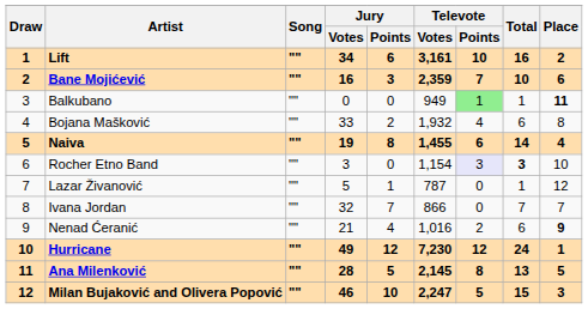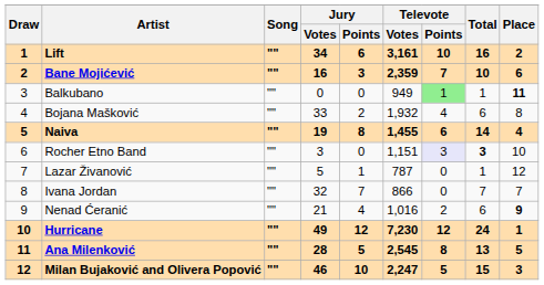 <table class="sortable wikitable" style="margin: 1em auto 1em auto; text-align:center;">
 <tr>
 </tr>
 <tr>
 <th rowspan="2">Draw</th>
 <th rowspan="2">Artist</th>
 <th rowspan="2">Song</th>
 <th colspan="2">Jury</th>
 <th colspan="2">Televote</th>
 <th rowspan="2">Total</th>
 <th rowspan="2">Place</th>
 </tr>
 <tr>
 <th>Votes</th>
 <th>Points</th>
 <th>Votes</th>
 <th>Points</th>
 </tr>
 <tr style="font-weight:bold; background:navajowhite;">
 <td>1</td>
 <td align="left">Lift</td>
 <td align="left">""</td>
 <td>34</td>
 <td>6</td>
 <td>3,161</td>
 <td>10</td>
 <td>16</td>
 <td>2</td>
 </tr>
 <tr style="font-weight:bold; background:navajowhite;">
 <td>2</td>
 <td align="left"><a href='#'>Bane Mojićević</a></td>
 <td align="left">""</td>
 <td>16</td>
 <td>3</td>
 <td>2,359</td>
 <td>7</td>
 <td>10</td>
 <td>6</td>
 </tr>
 <tr>
 <td>3</td>
 <td align="left">Balkubano</td>
 <td align="left">""</td>
 <td>0</td>
 <td>0</td>
 <td>949</td>
 <td style="background: lightgreen;">1</td>
 <td>1</td>
 <td><strong>11</strong></td>
 </tr>
 <tr>
 <td>4</td>
 <td align="left">Bojana Mašković</td>
 <td align="left">""</td>
 <td>33</td>
 <td>2</td>
 <td>1,932</td>
 <td>4</td>
 <td>6</td>
 <td>8</td>
 </tr>
 <tr style="font-weight:bold; background:navajowhite;">
 <td>5</td>
 <td align="left">Naiva</td>
 <td align="left">""</td>
 <td>19</td>
 <td>8</td>
 <td>1,455</td>
 <td>6</td>
 <td>14</td>
 <td>4</td>
 </tr>
 <tr>
 <td>6</td>
 <td align="left">Rocher Etno Band</td>
 <td align="left">""</td>
 <td>3</td>
 <td>0</td>
-<td>1,154</td>
+<td>1,151</td>
 <td style="background: lavender;">3</td>
 <td><strong>3</strong></td>
 <td>10</td>
 </tr>
 <tr>
 <td>7</td>
 <td align="left">Lazar Živanović</td>
 <td align="left">""</td>
 <td>5</td>
 <td>1</td>
 <td>787</td>
 <td>0</td>
 <td>1</td>
 <td>12</td>
 </tr>
 <tr>
 <td>8</td>
 <td align="left">Ivana Jordan</td>
 <td align="left">""</td>
 <td>32</td>
 <td>7</td>
 <td>866</td>
 <td>0</td>
 <td>7</td>
 <td>7</td>
 </tr>
 <tr>
 <td>9</td>
 <td align="left">Nenad Ćeranić</td>
 <td align="left">""</td>
 <td>21</td>
 <td>4</td>
 <td>1,016</td>
 <td>2</td>
 <td>6</td>
 <td><strong>9</strong></td>
 </tr>
 <tr style="font-weight:bold; background:navajowhite;">
 <td>10</td>
 <td align="left"><a href='#'>Hurricane</a></td>
 <td align="left">""</td>
 <td>49</td>
 <td>12</td>
 <td>7,230</td>
 <td>12</td>
 <td>24</td>
 <td>1</td>
 </tr>
 <tr style="font-weight:bold; background:navajowhite;">
 <td>11</td>
 <td align="left"><a href='#'>Ana Milenković</a></td>
 <td align="left">""</td>
 <td>28</td>
 <td>5</td>
-<td>2,145</td>
+<td>2,545</td>
 <td>8</td>
 <td>13</td>
 <td>5</td>
 </tr>
 <tr style="font-weight:bold; background:navajowhite;">
 <td>12</td>
 <td align="left">Milan Bujaković and Olivera Popović</td>
 <td align="left">""</td>
 <td>46</td>
 <td>10</td>
 <td>2,247</td>
 <td>5</td>
 <td>15</td>
 <td>3</td>
 </tr>
 </table>
